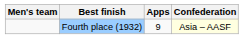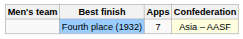 <table class="wikitable" style="text-align: center; font-size: 90%; margin-left: 1em;">
 <tr>
 <th>Men's team</th>
 <th>Best finish</th>
 <th>Apps</th>
 <th>Confederation</th>
 </tr>
 <tr>
 <td style="text-align: left;"></td>
 <td style="background-color: #9acdff; text-align: left;">Fourth place (1932)</td>
-<td>9</td>
+<td>7</td>
 <td style="background: lightyellow;">Asia – AASF</td>
 </tr>
 </table>
